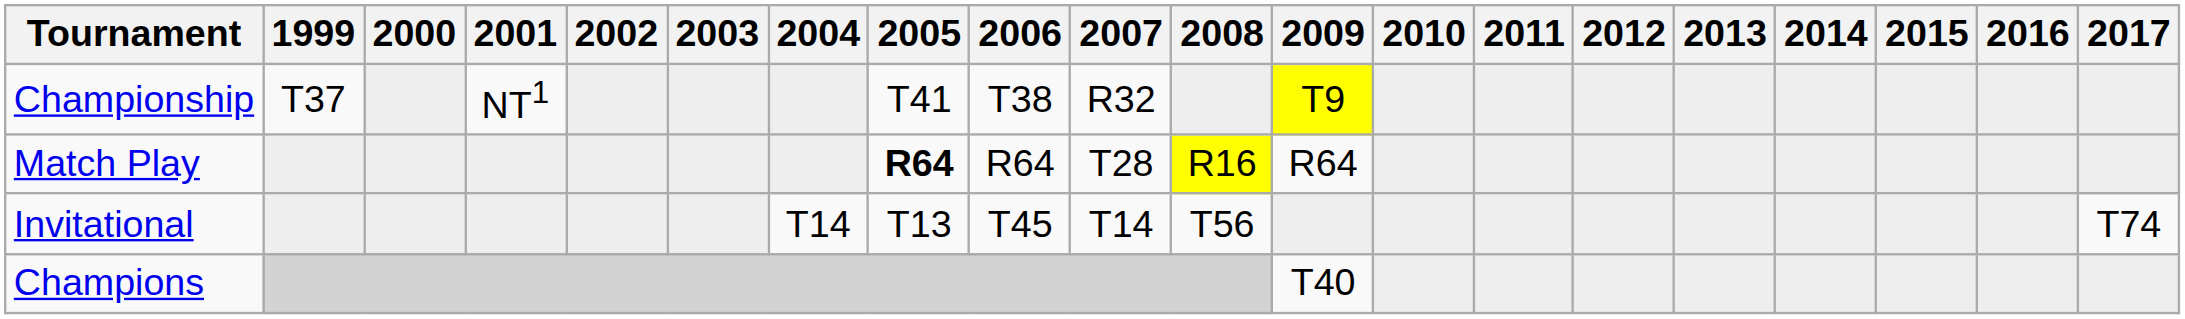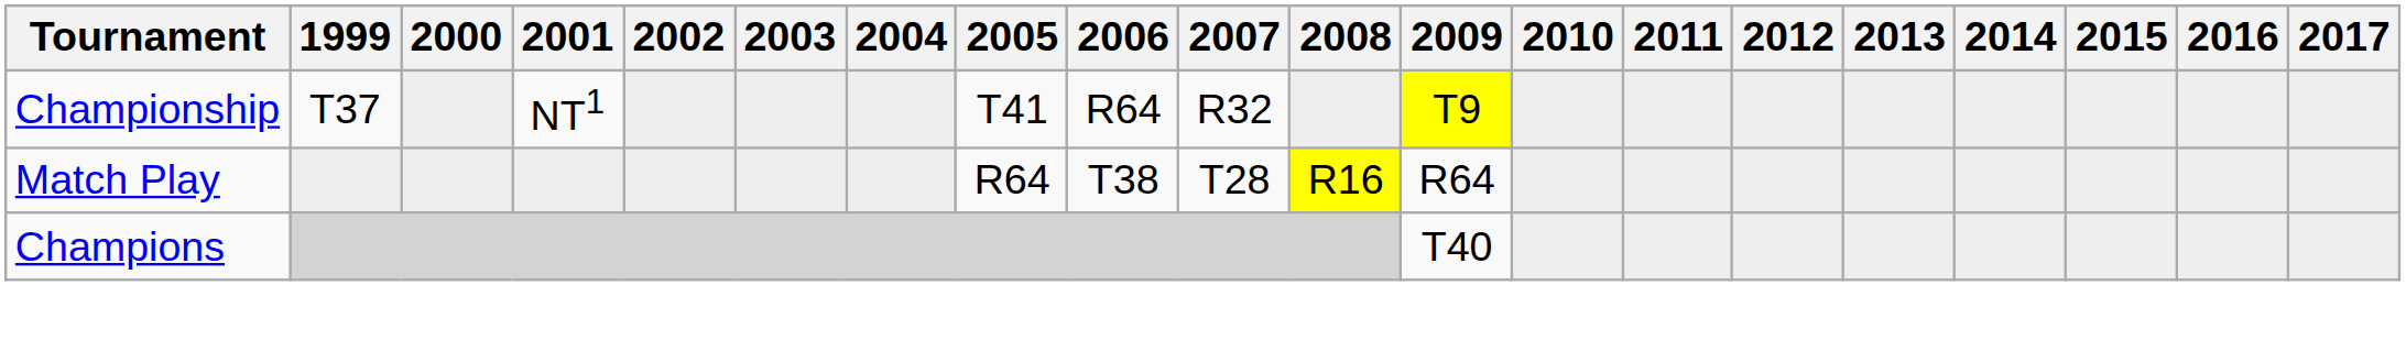 <table class="wikitable" style="text-align:center;">
 <tr>
 <th>Tournament</th>
 <th>1999</th>
 <th>2000</th>
 <th>2001</th>
 <th>2002</th>
 <th>2003</th>
 <th>2004</th>
 <th>2005</th>
 <th>2006</th>
 <th>2007</th>
 <th>2008</th>
 <th>2009</th>
 <th>2010</th>
 <th>2011</th>
 <th>2012</th>
 <th>2013</th>
 <th>2014</th>
 <th>2015</th>
 <th>2016</th>
 <th>2017</th>
 </tr>
 <tr>
 <td align="left"><a href='#'>Championship</a></td>
 <td>T37</td>
 <td style="background:#eeeeee;"></td>
 <td>NT<sup>1</sup></td>
 <td style="background:#eeeeee;"></td>
 <td style="background:#eeeeee;"></td>
 <td style="background:#eeeeee;"></td>
 <td>T41</td>
-<td>T38</td>
+<td>R64</td>
 <td>R32</td>
 <td style="background:#eeeeee;"></td>
 <td style="background:yellow;">T9</td>
 <td style="background:#eeeeee;"></td>
 <td style="background:#eeeeee;"></td>
 <td style="background:#eeeeee;"></td>
 <td style="background:#eeeeee;"></td>
 <td style="background:#eeeeee;"></td>
 <td style="background:#eeeeee;"></td>
 <td style="background:#eeeeee;"></td>
 <td style="background:#eeeeee;"></td>
 </tr>
 <tr>
 <td align="left"><a href='#'>Match Play</a></td>
 <td style="background:#eeeeee;"></td>
 <td style="background:#eeeeee;"></td>
 <td style="background:#eeeeee;"></td>
 <td style="background:#eeeeee;"></td>
 <td style="background:#eeeeee;"></td>
 <td style="background:#eeeeee;"></td>
-<td><strong>R64</strong></td>
 <td>R64</td>
+<td>T38</td>
 <td>T28</td>
 <td style="background:yellow;">R16</td>
 <td>R64</td>
 <td style="background:#eeeeee;"></td>
 <td style="background:#eeeeee;"></td>
 <td style="background:#eeeeee;"></td>
 <td style="background:#eeeeee;"></td>
 <td style="background:#eeeeee;"></td>
 <td style="background:#eeeeee;"></td>
 <td style="background:#eeeeee;"></td>
 <td style="background:#eeeeee;"></td>
-</tr>
-<tr>
-<td align="left"><a href='#'>Invitational</a></td>
-<td style="background:#eeeeee;"></td>
-<td style="background:#eeeeee;"></td>
-<td style="background:#eeeeee;"></td>
-<td style="background:#eeeeee;"></td>
-<td style="background:#eeeeee;"></td>
-<td>T14</td>
-<td>T13</td>
-<td>T45</td>
-<td>T14</td>
-<td>T56</td>
-<td style="background:#eeeeee;"></td>
-<td style="background:#eeeeee;"></td>
-<td style="background:#eeeeee;"></td>
-<td style="background:#eeeeee;"></td>
-<td style="background:#eeeeee;"></td>
-<td style="background:#eeeeee;"></td>
-<td style="background:#eeeeee;"></td>
-<td style="background:#eeeeee;"></td>
-<td>T74</td>
 </tr>
 <tr>
 <td align="left"><a href='#'>Champions</a></td>
 <td colspan=10 style="background:#D3D3D3;"></td>
 <td>T40</td>
 <td style="background:#eeeeee;"></td>
 <td style="background:#eeeeee;"></td>
 <td style="background:#eeeeee;"></td>
 <td style="background:#eeeeee;"></td>
 <td style="background:#eeeeee;"></td>
 <td style="background:#eeeeee;"></td>
 <td style="background:#eeeeee;"></td>
 <td style="background:#eeeeee;"></td>
 </tr>
 </table>
